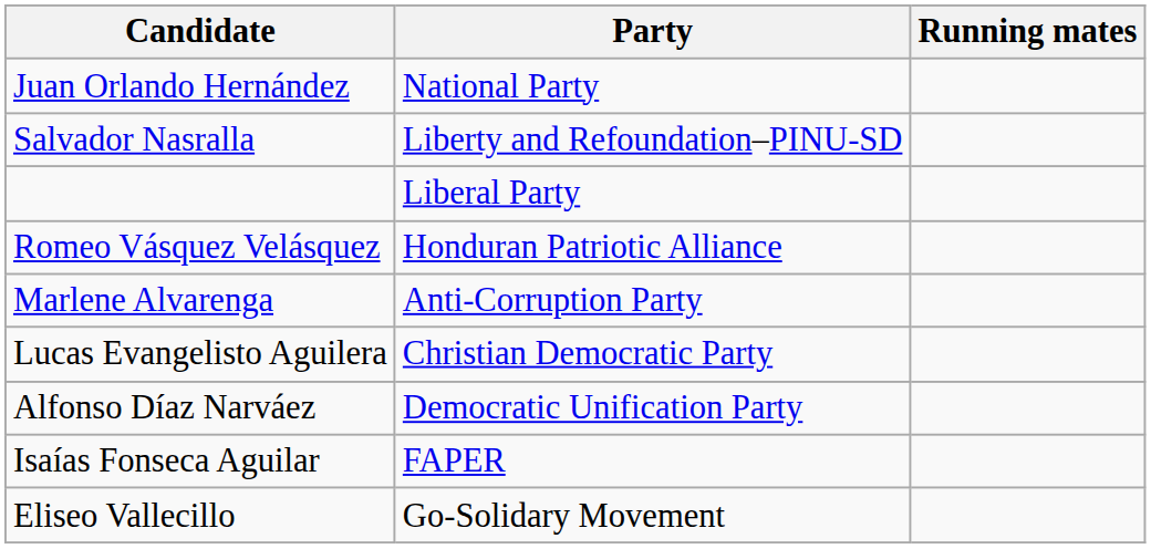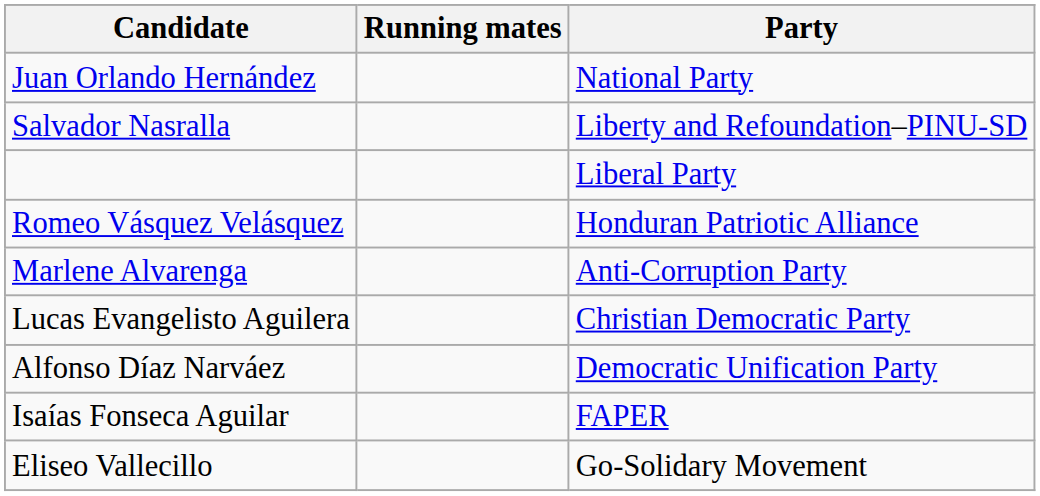 <table class="wikitable">
 <tr>
 <th>Candidate</th>
+<th>Running mates</th>
 <th>Party</th>
-<th>Running mates</th>
 </tr>
 <tr>
 <td><a href='#'>Juan Orlando Hernández</a></td>
+<td></td>
 <td><a href='#'>National Party</a></td>
-<td></td>
 </tr>
 <tr>
 <td><a href='#'>Salvador Nasralla</a></td>
+<td></td>
 <td><a href='#'>Liberty and Refoundation</a>–<a href='#'>PINU-SD</a></td>
-<td></td>
 </tr>
 <tr>
 <td></td>
+<td></td>
 <td><a href='#'>Liberal Party</a></td>
-<td></td>
 </tr>
 <tr>
 <td><a href='#'>Romeo Vásquez Velásquez</a></td>
+<td></td>
 <td><a href='#'>Honduran Patriotic Alliance</a></td>
-<td></td>
 </tr>
 <tr>
 <td><a href='#'>Marlene Alvarenga</a></td>
+<td></td>
 <td><a href='#'>Anti-Corruption Party</a></td>
-<td></td>
 </tr>
 <tr>
 <td>Lucas Evangelisto Aguilera</td>
+<td></td>
 <td><a href='#'>Christian Democratic Party</a></td>
-<td></td>
 </tr>
 <tr>
 <td>Alfonso Díaz Narváez</td>
+<td></td>
 <td><a href='#'>Democratic Unification Party</a></td>
-<td></td>
 </tr>
 <tr>
 <td>Isaías Fonseca Aguilar</td>
+<td></td>
 <td><a href='#'>FAPER</a></td>
-<td></td>
 </tr>
 <tr>
 <td>Eliseo Vallecillo</td>
+<td></td>
 <td>Go-Solidary Movement</td>
-<td></td>
 </tr>
 </table>
